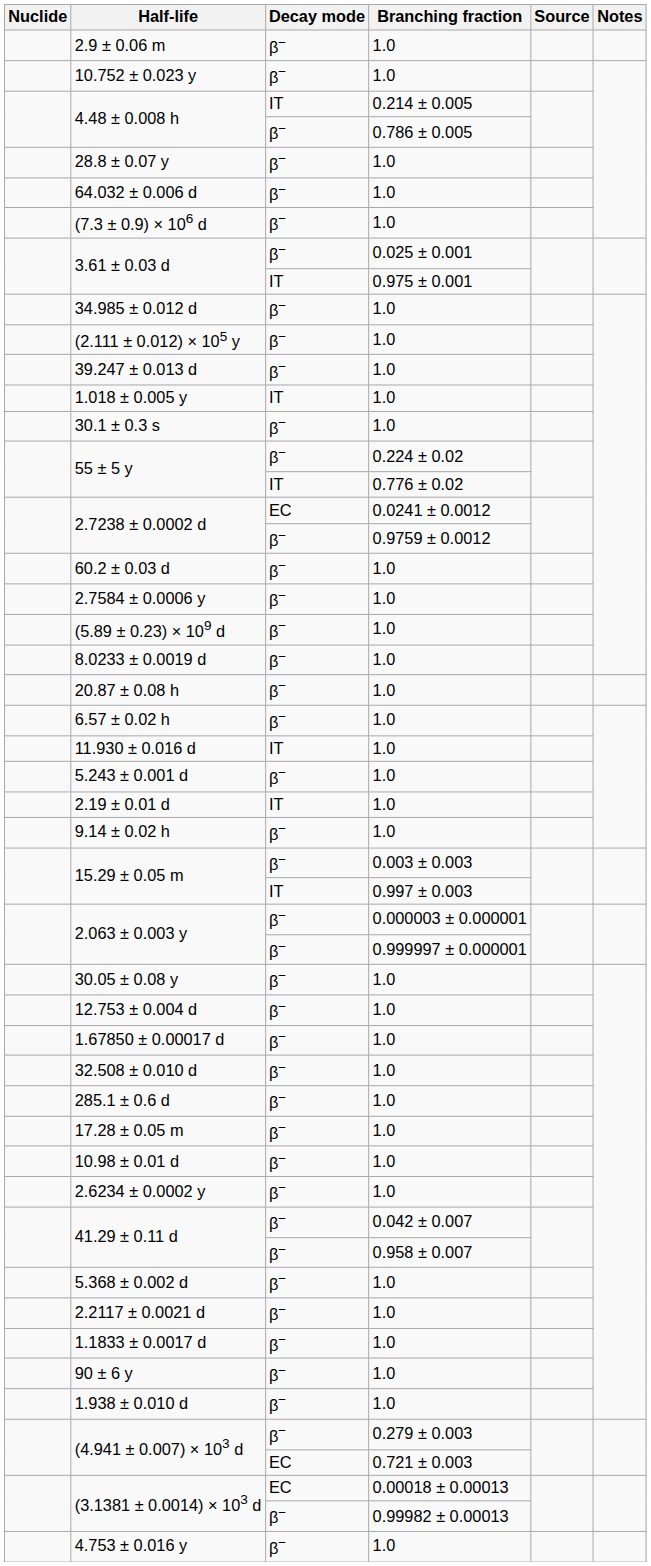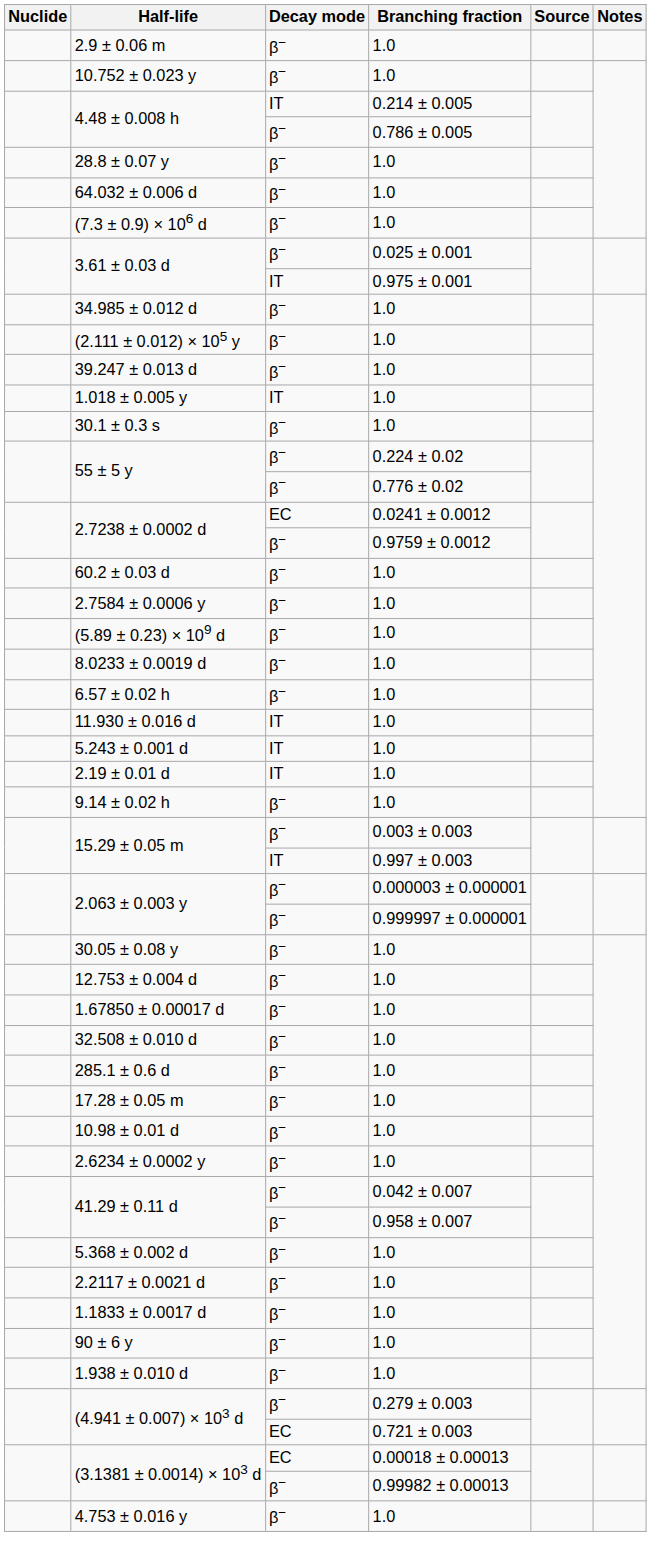 <table class="wikitable">
 <tr>
 <th>Nuclide</th>
 <th>Half-life</th>
 <th>Decay mode</th>
 <th>Branching fraction</th>
 <th>Source</th>
 <th>Notes</th>
 </tr>
 <tr>
 <td></td>
 <td>2.9 ± 0.06 m</td>
 <td>β<sup>−</sup></td>
 <td>1.0</td>
 <td></td>
 <td></td>
 </tr>
 <tr>
 <td></td>
 <td>10.752 ± 0.023 y</td>
 <td>β<sup>−</sup></td>
 <td>1.0</td>
 <td></td>
 </tr>
 <tr>
 <td rowspan="2"></td>
 <td rowspan="2">4.48 ± 0.008 h</td>
 <td>IT</td>
 <td>0.214 ± 0.005</td>
 <td rowspan="2"></td>
 </tr>
 <tr>
 <td>β<sup>−</sup></td>
 <td>0.786 ± 0.005</td>
 </tr>
 <tr>
 <td></td>
 <td>28.8 ± 0.07 y</td>
 <td>β<sup>−</sup></td>
 <td>1.0</td>
 <td></td>
 </tr>
 <tr>
 <td></td>
 <td>64.032 ± 0.006 d</td>
 <td>β<sup>−</sup></td>
 <td>1.0</td>
 <td></td>
 </tr>
 <tr>
 <td></td>
 <td>(7.3 ± 0.9) × 10<sup>6</sup> d</td>
 <td>β<sup>−</sup></td>
 <td>1.0</td>
 <td></td>
 </tr>
 <tr>
 <td rowspan="2"></td>
 <td rowspan="2">3.61 ± 0.03 d</td>
 <td>β<sup>−</sup></td>
 <td>0.025 ± 0.001</td>
 <td rowspan="2"></td>
 <td rowspan="2"></td>
 </tr>
 <tr>
 <td>IT</td>
 <td>0.975 ± 0.001</td>
 </tr>
 <tr>
 <td></td>
 <td>34.985 ± 0.012 d</td>
 <td>β<sup>−</sup></td>
 <td>1.0</td>
 <td></td>
 </tr>
 <tr>
 <td></td>
 <td>(2.111 ± 0.012) × 10<sup>5</sup> y</td>
 <td>β<sup>−</sup></td>
 <td>1.0</td>
 <td></td>
 </tr>
 <tr>
 <td></td>
 <td>39.247 ± 0.013 d</td>
 <td>β<sup>−</sup></td>
 <td>1.0</td>
 <td></td>
 </tr>
 <tr>
 <td></td>
 <td>1.018 ± 0.005 y</td>
 <td>IT</td>
 <td>1.0</td>
 <td></td>
 </tr>
 <tr>
 <td></td>
 <td>30.1 ± 0.3 s</td>
 <td>β<sup>−</sup></td>
 <td>1.0</td>
 <td></td>
 </tr>
 <tr>
 <td rowspan="2"></td>
 <td rowspan="2">55 ± 5 y</td>
 <td>β<sup>−</sup></td>
 <td>0.224 ± 0.02</td>
 <td rowspan="2"></td>
 </tr>
 <tr>
-<td>IT</td>
+<td>β<sup>−</sup></td>
 <td>0.776 ± 0.02</td>
 </tr>
 <tr>
 <td rowspan="2"></td>
 <td rowspan="2">2.7238 ± 0.0002 d</td>
 <td>EC</td>
 <td>0.0241 ± 0.0012</td>
 <td rowspan="2"></td>
 </tr>
 <tr>
 <td>β<sup>−</sup></td>
 <td>0.9759 ± 0.0012</td>
 </tr>
 <tr>
 <td></td>
 <td>60.2 ± 0.03 d</td>
 <td>β<sup>−</sup></td>
 <td>1.0</td>
 <td></td>
 </tr>
 <tr>
 <td></td>
 <td>2.7584 ± 0.0006 y</td>
 <td>β<sup>−</sup></td>
 <td>1.0</td>
 <td></td>
 </tr>
 <tr>
 <td></td>
 <td>(5.89 ± 0.23) × 10<sup>9</sup> d</td>
 <td>β<sup>−</sup></td>
 <td>1.0</td>
 <td></td>
 </tr>
 <tr>
 <td></td>
 <td>8.0233 ± 0.0019 d</td>
 <td>β<sup>−</sup></td>
 <td>1.0</td>
 <td></td>
 </tr>
 <tr>
 <td></td>
-<td>20.87 ± 0.08 h</td>
-<td>β<sup>−</sup></td>
-<td>1.0</td>
-<td></td>
-<td></td>
-</tr>
-<tr>
-<td></td>
 <td>6.57 ± 0.02 h</td>
 <td>β<sup>−</sup></td>
 <td>1.0</td>
 <td></td>
 </tr>
 <tr>
 <td></td>
 <td>11.930 ± 0.016 d</td>
 <td>IT</td>
 <td>1.0</td>
 <td></td>
 </tr>
 <tr>
 <td></td>
 <td>5.243 ± 0.001 d</td>
-<td>β<sup>−</sup></td>
+<td>IT</td>
 <td>1.0</td>
 <td></td>
 </tr>
 <tr>
 <td></td>
 <td>2.19 ± 0.01 d</td>
 <td>IT</td>
 <td>1.0</td>
 <td></td>
 </tr>
 <tr>
 <td></td>
 <td>9.14 ± 0.02 h</td>
 <td>β<sup>−</sup></td>
 <td>1.0</td>
 <td></td>
 </tr>
 <tr>
 <td rowspan="2"></td>
 <td rowspan="2">15.29 ± 0.05 m</td>
 <td>β<sup>−</sup></td>
 <td>0.003 ± 0.003</td>
 <td rowspan="2"></td>
 <td rowspan="2"></td>
 </tr>
 <tr>
 <td>IT</td>
 <td>0.997 ± 0.003</td>
 </tr>
 <tr>
 <td rowspan="2"></td>
 <td rowspan="2">2.063 ± 0.003 y</td>
 <td>β<sup>−</sup></td>
 <td>0.000003 ± 0.000001</td>
 <td rowspan="2"></td>
 <td rowspan="2"></td>
 </tr>
 <tr>
 <td>β<sup>−</sup></td>
 <td>0.999997 ± 0.000001</td>
 </tr>
 <tr>
 <td></td>
 <td>30.05 ± 0.08 y</td>
 <td>β<sup>−</sup></td>
 <td>1.0</td>
 <td></td>
 </tr>
 <tr>
 <td></td>
 <td>12.753 ± 0.004 d</td>
 <td>β<sup>−</sup></td>
 <td>1.0</td>
 <td></td>
 </tr>
 <tr>
 <td></td>
 <td>1.67850 ± 0.00017 d</td>
 <td>β<sup>−</sup></td>
 <td>1.0</td>
 <td></td>
 </tr>
 <tr>
 <td></td>
 <td>32.508 ± 0.010 d</td>
 <td>β<sup>−</sup></td>
 <td>1.0</td>
 <td></td>
 </tr>
 <tr>
 <td></td>
 <td>285.1 ± 0.6 d</td>
 <td>β<sup>−</sup></td>
 <td>1.0</td>
 <td></td>
 </tr>
 <tr>
 <td></td>
 <td>17.28 ± 0.05 m</td>
 <td>β<sup>−</sup></td>
 <td>1.0</td>
 <td></td>
 </tr>
 <tr>
 <td></td>
 <td>10.98 ± 0.01 d</td>
 <td>β<sup>−</sup></td>
 <td>1.0</td>
 <td></td>
 </tr>
 <tr>
 <td></td>
 <td>2.6234 ± 0.0002 y</td>
 <td>β<sup>−</sup></td>
 <td>1.0</td>
 <td></td>
 </tr>
 <tr>
 <td rowspan="2"></td>
 <td rowspan="2">41.29 ± 0.11 d</td>
 <td>β<sup>−</sup></td>
 <td>0.042 ± 0.007</td>
 <td rowspan="2"></td>
 </tr>
 <tr>
 <td>β<sup>−</sup></td>
 <td>0.958 ± 0.007</td>
 </tr>
 <tr>
 <td></td>
 <td>5.368 ± 0.002 d</td>
 <td>β<sup>−</sup></td>
 <td>1.0</td>
 <td></td>
 </tr>
 <tr>
 <td></td>
 <td>2.2117 ± 0.0021 d</td>
 <td>β<sup>−</sup></td>
 <td>1.0</td>
 <td></td>
 </tr>
 <tr>
 <td></td>
 <td>1.1833 ± 0.0017 d</td>
 <td>β<sup>−</sup></td>
 <td>1.0</td>
 <td></td>
 </tr>
 <tr>
 <td></td>
 <td>90 ± 6 y</td>
 <td>β<sup>−</sup></td>
 <td>1.0</td>
 <td></td>
 </tr>
 <tr>
 <td></td>
 <td>1.938 ± 0.010 d</td>
 <td>β<sup>−</sup></td>
 <td>1.0</td>
 <td></td>
 </tr>
 <tr>
 <td rowspan="2"></td>
 <td rowspan="2">(4.941 ± 0.007) × 10<sup>3</sup> d</td>
 <td>β<sup>−</sup></td>
 <td>0.279 ± 0.003</td>
 <td rowspan="2"></td>
 <td rowspan="2"></td>
 </tr>
 <tr>
 <td>EC</td>
 <td>0.721 ± 0.003</td>
 </tr>
 <tr>
 <td rowspan="2"></td>
 <td rowspan="2">(3.1381 ± 0.0014) × 10<sup>3</sup> d</td>
 <td>EC</td>
 <td>0.00018 ± 0.00013</td>
 <td rowspan="2"></td>
 <td rowspan="2"></td>
 </tr>
 <tr>
 <td>β<sup>−</sup></td>
 <td>0.99982 ± 0.00013</td>
 </tr>
 <tr>
 <td></td>
 <td>4.753 ± 0.016 y</td>
 <td>β<sup>−</sup></td>
 <td>1.0</td>
 <td></td>
 </tr>
 </table>
